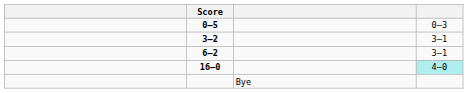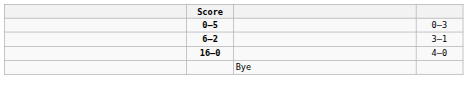 <table class="wikitable" style="text-align: center; ">
 <tr>
 <th align="right" width="270"></th>
 <th width="65">Score</th>
 <th align="left" width="270"></th>
 <th width="65"></th>
 </tr>
 <tr>
 <td align="left"></td>
 <td><strong>0–5</strong></td>
 <td align="left"><strong></strong></td>
 <td>0–3 <strong></strong></td>
 </tr>
 <tr>
 <td align="left"><strong></strong></td>
-<td><strong>3–2</strong></td>
-<td align="left"></td>
-<td>3–1 <strong></strong></td>
-</tr>
-<tr>
-<td align="left"><strong></strong></td>
 <td><strong>6–2</strong></td>
 <td align="left"></td>
 <td>3–1 <strong></strong></td>
 </tr>
 <tr>
 <td align="left"><strong></strong></td>
 <td><strong>16–0</strong></td>
 <td align="left"></td>
-<td style="background: paleturquoise;">4–0 <strong></strong></td>
+<td>4–0 <strong></strong></td>
 </tr>
 <tr>
 <td align="left"><strong></strong></td>
 <td></td>
 <td align="left">Bye</td>
 <td></td>
 </tr>
 </table>
